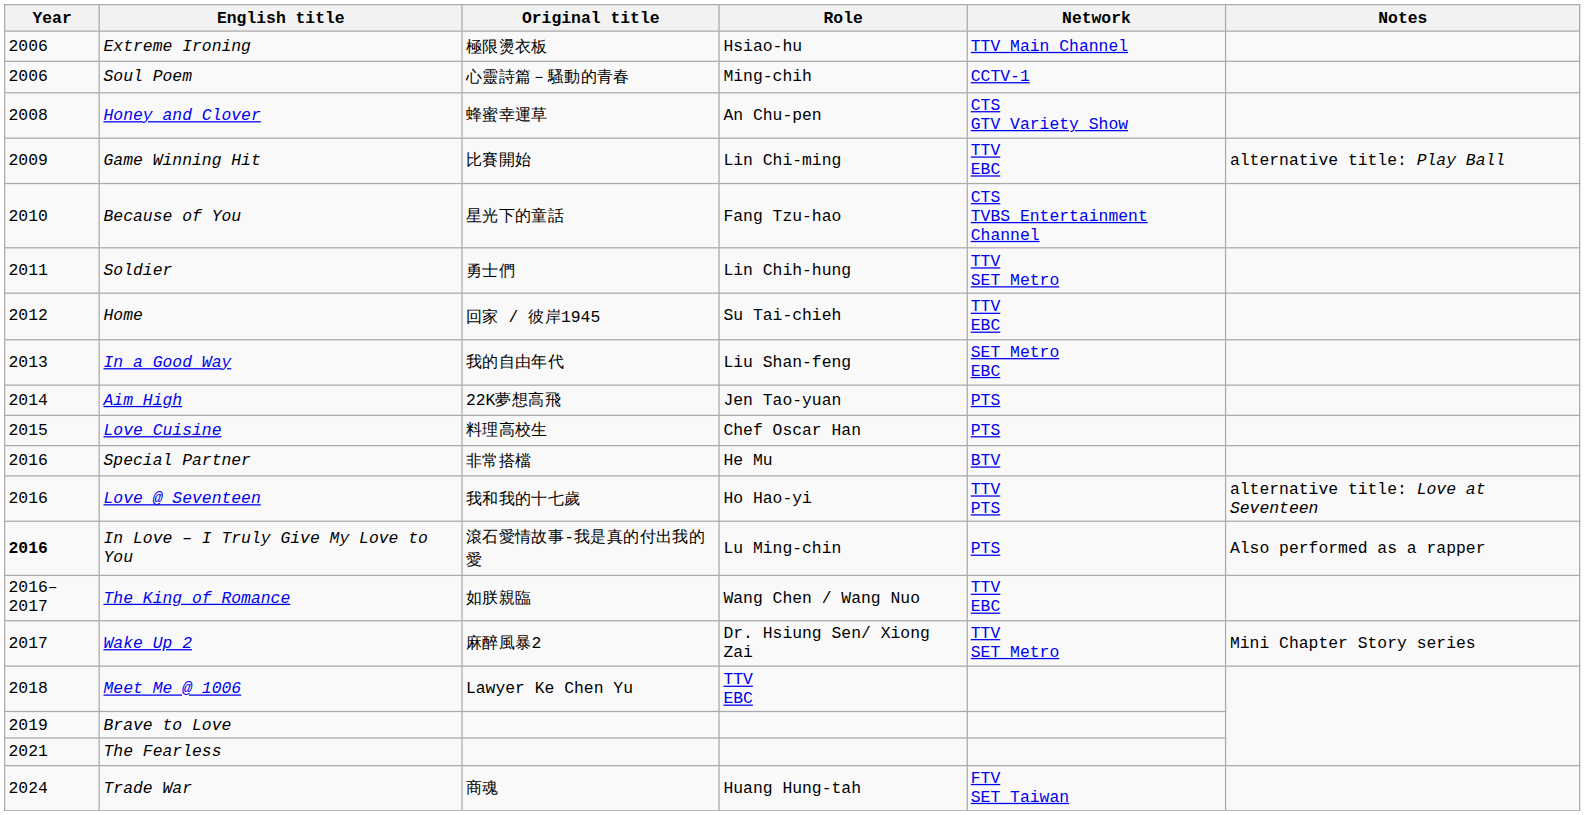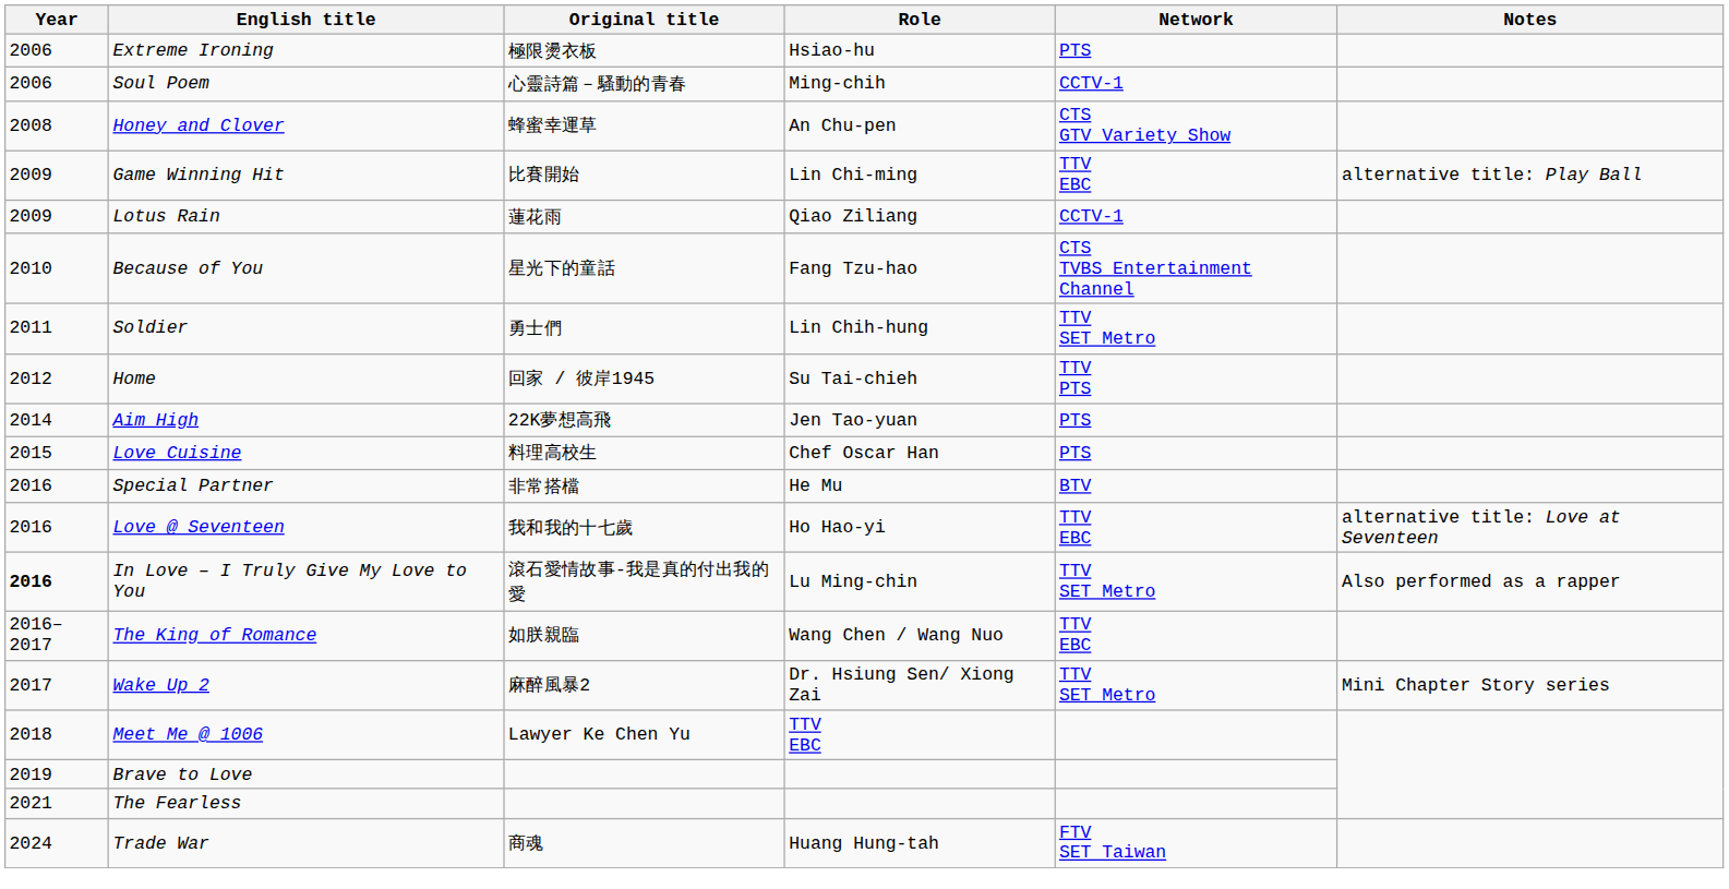 <table class="wikitable sortable">
 <tr>
 <th>Year</th>
 <th>English title</th>
 <th>Original title</th>
 <th>Role</th>
 <th>Network</th>
 <th class="unsortable">Notes</th>
 </tr>
 <tr>
 <td>2006</td>
 <td><em>Extreme Ironing </em></td>
 <td>極限燙衣板</td>
 <td>Hsiao-hu</td>
-<td><a href='#'>TTV Main Channel</a></td>
+<td><a href='#'>PTS</a></td>
 <td></td>
 </tr>
 <tr>
 <td>2006</td>
 <td><em>Soul Poem</em></td>
 <td>心靈詩篇－騷動的青春</td>
 <td>Ming-chih</td>
 <td><a href='#'>CCTV-1</a></td>
 <td></td>
 </tr>
 <tr>
 <td>2008</td>
 <td><em><a href='#'>Honey and Clover</a></em></td>
 <td>蜂蜜幸運草</td>
 <td>An Chu-pen</td>
 <td><a href='#'>CTS</a><br><a href='#'>GTV Variety Show</a></td>
 <td></td>
 </tr>
 <tr>
 <td>2009</td>
 <td><em>Game Winning Hit</em></td>
 <td>比賽開始</td>
 <td>Lin Chi-ming</td>
 <td><a href='#'>TTV</a><br><a href='#'>EBC</a></td>
 <td>alternative title: <em>Play Ball</em></td>
 </tr>
 <tr>
+<td>2009</td>
+<td><em>Lotus Rain</em></td>
+<td>蓮花雨</td>
+<td>Qiao Ziliang</td>
+<td><a href='#'>CCTV-1</a></td>
+<td></td>
+</tr>
+<tr>
 <td>2010</td>
 <td><em>Because of You</em></td>
 <td>星光下的童話</td>
 <td>Fang Tzu-hao</td>
 <td><a href='#'>CTS</a><br><a href='#'>TVBS Entertainment Channel</a></td>
 <td></td>
 </tr>
 <tr>
 <td>2011</td>
 <td><em>Soldier</em></td>
 <td>勇士們</td>
 <td>Lin Chih-hung</td>
 <td><a href='#'>TTV</a><br><a href='#'>SET Metro</a></td>
 <td></td>
 </tr>
 <tr>
 <td>2012</td>
 <td><em>Home</em></td>
 <td>回家 / 彼岸1945</td>
 <td>Su Tai-chieh</td>
-<td><a href='#'>TTV</a><br><a href='#'>EBC</a></td>
-<td></td>
-</tr>
-<tr>
-<td>2013</td>
-<td><em><a href='#'>In a Good Way</a></em></td>
-<td>我的自由年代</td>
-<td>Liu Shan-feng</td>
-<td><a href='#'>SET Metro</a><br><a href='#'>EBC</a></td>
+<td><a href='#'>TTV</a><br> <a href='#'>PTS</a></td>
 <td></td>
 </tr>
 <tr>
 <td>2014</td>
 <td><em><a href='#'>Aim High</a></em></td>
 <td>22K夢想高飛</td>
 <td>Jen Tao-yuan</td>
 <td><a href='#'>PTS</a></td>
 <td></td>
 </tr>
 <tr>
 <td>2015</td>
 <td><em><a href='#'>Love Cuisine</a></em></td>
 <td>料理高校生</td>
 <td>Chef Oscar Han</td>
 <td><a href='#'>PTS</a></td>
 <td></td>
 </tr>
 <tr>
 <td>2016</td>
 <td><em>Special Partner</em></td>
 <td>非常搭檔</td>
 <td>He Mu</td>
 <td><a href='#'>BTV</a></td>
 <td></td>
 </tr>
 <tr>
 <td>2016</td>
 <td><em><a href='#'>Love @ Seventeen</a></em></td>
 <td>我和我的十七歲</td>
 <td>Ho Hao-yi</td>
-<td><a href='#'>TTV</a><br> <a href='#'>PTS</a></td>
+<td><a href='#'>TTV</a><br><a href='#'>EBC</a></td>
 <td>alternative title: <em>Love at Seventeen</em></td>
 </tr>
 <tr>
 <td><strong>2016</strong></td>
 <td><em>In Love – I Truly Give My Love to You</em></td>
 <td>滾石愛情故事-我是真的付出我的愛</td>
 <td>Lu Ming-chin</td>
-<td><a href='#'>PTS</a></td>
+<td><a href='#'>TTV</a><br><a href='#'>SET Metro</a></td>
 <td>Also performed as a rapper</td>
 </tr>
 <tr>
 <td>2016–2017</td>
 <td><em><a href='#'>The King of Romance</a></em></td>
 <td>如朕親臨</td>
 <td>Wang Chen / Wang Nuo</td>
 <td><a href='#'>TTV</a><br><a href='#'>EBC</a></td>
 <td></td>
 </tr>
 <tr>
 <td>2017</td>
 <td><em><a href='#'>Wake Up 2</a></em></td>
 <td>麻醉風暴2</td>
 <td>Dr. Hsiung Sen/ Xiong Zai</td>
 <td><a href='#'>TTV</a><br><a href='#'>SET Metro</a></td>
 <td>Mini Chapter Story series</td>
 </tr>
 <tr>
 <td>2018</td>
 <td><em><a href='#'>Meet Me @ 1006</a></em></td>
 <td>Lawyer Ke Chen Yu</td>
 <td><a href='#'>TTV</a><br><a href='#'>EBC</a></td>
 <td></td>
 </tr>
 <tr>
 <td>2019</td>
 <td><em>Brave to Love</em></td>
 <td></td>
 <td></td>
 <td></td>
 </tr>
 <tr>
 <td>2021</td>
 <td><em>The Fearless</em></td>
 <td></td>
 <td></td>
 <td></td>
 </tr>
 <tr>
 <td>2024</td>
 <td><em>Trade War</em></td>
 <td>商魂</td>
 <td>Huang Hung-tah</td>
 <td><a href='#'>FTV</a><br><a href='#'>SET Taiwan</a></td>
 <td></td>
 </tr>
 <tr>
 </tr>
 </table>
